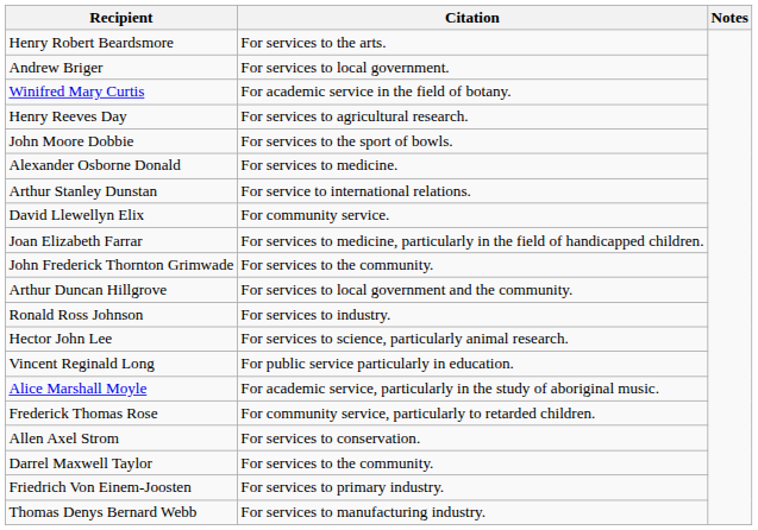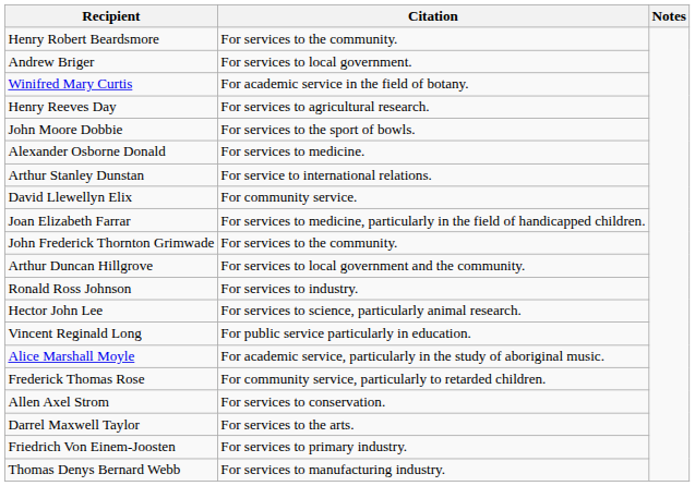 <table class=wikitable>
 <tr>
 <th>Recipient</th>
 <th>Citation</th>
 <th>Notes</th>
 </tr>
 <tr>
 <td>Henry Robert Beardsmore</td>
-<td>For services to the arts.</td>
+<td>For services to the community.</td>
 <td rowspan=20></td>
 </tr>
 <tr>
 <td> Andrew Briger</td>
 <td>For services to local government.</td>
 </tr>
 <tr>
 <td> <a href='#'>Winifred Mary Curtis</a></td>
 <td>For academic service in the field of botany.</td>
 </tr>
 <tr>
 <td>Henry Reeves Day</td>
 <td>For services to agricultural research.</td>
 </tr>
 <tr>
 <td>John Moore Dobbie</td>
 <td>For services to the sport of bowls.</td>
 </tr>
 <tr>
 <td> Alexander Osborne Donald</td>
 <td>For services to medicine.</td>
 </tr>
 <tr>
 <td>Arthur Stanley Dunstan</td>
 <td>For service to international relations.</td>
 </tr>
 <tr>
 <td>David Llewellyn Elix</td>
 <td>For community service.</td>
 </tr>
 <tr>
 <td> Joan Elizabeth Farrar</td>
 <td>For services to medicine, particularly in the field of handicapped children.</td>
 </tr>
 <tr>
 <td>John Frederick Thornton Grimwade</td>
 <td>For services to the community.</td>
 </tr>
 <tr>
 <td> Arthur Duncan Hillgrove</td>
 <td>For services to local government and the community.</td>
 </tr>
 <tr>
 <td>Ronald Ross Johnson</td>
 <td>For services to industry.</td>
 </tr>
 <tr>
 <td>Hector John Lee</td>
 <td>For services to science, particularly animal research.</td>
 </tr>
 <tr>
 <td>Vincent Reginald Long</td>
 <td>For public service particularly in education.</td>
 </tr>
 <tr>
 <td> <a href='#'>Alice Marshall Moyle</a></td>
 <td>For academic service, particularly in the study of aboriginal music.</td>
 </tr>
 <tr>
 <td> Frederick Thomas Rose</td>
 <td>For community service, particularly to retarded children.</td>
 </tr>
 <tr>
 <td>Allen Axel Strom</td>
 <td>For services to conservation.</td>
 </tr>
 <tr>
 <td>Darrel Maxwell Taylor</td>
-<td>For services to the community.</td>
+<td>For services to the arts.</td>
 </tr>
 <tr>
 <td>Friedrich Von Einem-Joosten</td>
 <td>For services to primary industry.</td>
 </tr>
 <tr>
 <td>Thomas Denys Bernard Webb</td>
 <td>For services to manufacturing industry.</td>
 </tr>
 </table>
